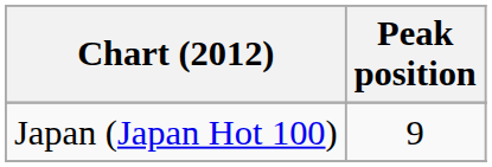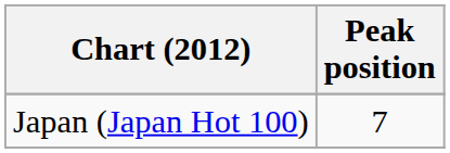 <table class="wikitable sortable">
 <tr>
 <th>Chart (2012)</th>
 <th>Peak<br>position</th>
 </tr>
 <tr>
 </tr>
 <tr>
 </tr>
 <tr>
 </tr>
 <tr>
 </tr>
 <tr>
 </tr>
 <tr>
 <td>Japan (<a href='#'>Japan Hot 100</a>)</td>
-<td style="text-align:center;">9</td>
+<td style="text-align:center;">7</td>
 </tr>
 <tr>
 </tr>
 <tr>
 </tr>
 <tr>
 </tr>
 <tr>
 </tr>
 <tr>
 </tr>
 <tr>
 </tr>
 <tr>
 </tr>
 <tr>
 </tr>
 </table>
